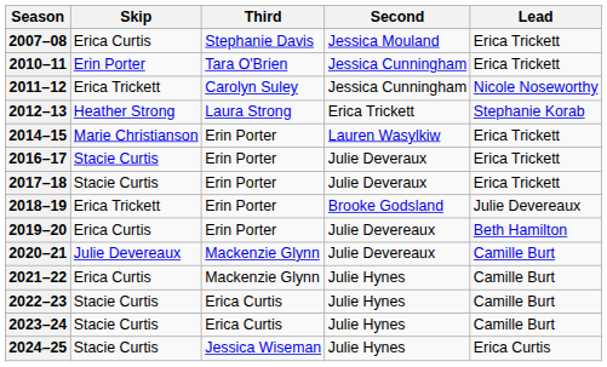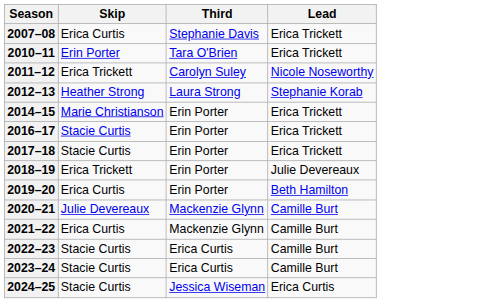 <table class="wikitable">
 <tr>
 <th scope="col">Season</th>
 <th scope="col">Skip</th>
 <th scope="col">Third</th>
-<th scope="col">Second</th>
 <th scope="col">Lead</th>
 </tr>
 <tr>
 <th scope="row">2007–08</th>
 <td>Erica Curtis</td>
 <td><a href='#'>Stephanie Davis</a></td>
-<td><a href='#'>Jessica Mouland</a></td>
 <td>Erica Trickett</td>
 </tr>
 <tr>
 <th scope="row">2010–11</th>
 <td><a href='#'>Erin Porter</a></td>
 <td><a href='#'>Tara O'Brien</a></td>
-<td><a href='#'>Jessica Cunningham</a></td>
 <td>Erica Trickett</td>
 </tr>
 <tr>
 <th scope="row">2011–12</th>
 <td>Erica Trickett</td>
 <td><a href='#'>Carolyn Suley</a></td>
-<td>Jessica Cunningham</td>
 <td><a href='#'>Nicole Noseworthy</a></td>
 </tr>
 <tr>
 <th scope="row">2012–13</th>
 <td><a href='#'>Heather Strong</a></td>
 <td><a href='#'>Laura Strong</a></td>
-<td>Erica Trickett</td>
 <td><a href='#'>Stephanie Korab</a></td>
 </tr>
 <tr>
 <th scope="row">2014–15</th>
 <td><a href='#'>Marie Christianson</a></td>
 <td>Erin Porter</td>
-<td><a href='#'>Lauren Wasylkiw</a></td>
 <td>Erica Trickett</td>
 </tr>
 <tr>
 <th scope="row">2016–17</th>
 <td><a href='#'>Stacie Curtis</a></td>
 <td>Erin Porter</td>
-<td>Julie Deveraux</td>
 <td>Erica Trickett</td>
 </tr>
 <tr>
 <th scope="row">2017–18</th>
 <td>Stacie Curtis</td>
 <td>Erin Porter</td>
-<td>Julie Deveraux</td>
 <td>Erica Trickett</td>
 </tr>
 <tr>
 <th scope="row">2018–19</th>
 <td>Erica Trickett</td>
 <td>Erin Porter</td>
-<td><a href='#'>Brooke Godsland</a></td>
 <td>Julie Devereaux</td>
 </tr>
 <tr>
 <th scope="row">2019–20</th>
 <td>Erica Curtis</td>
 <td>Erin Porter</td>
-<td>Julie Devereaux</td>
 <td><a href='#'>Beth Hamilton</a></td>
 </tr>
 <tr>
 <th scope="row">2020–21</th>
 <td><a href='#'>Julie Devereaux</a></td>
 <td><a href='#'>Mackenzie Glynn</a></td>
-<td>Julie Devereaux</td>
 <td><a href='#'>Camille Burt</a></td>
 </tr>
 <tr>
 <th scope="row">2021–22</th>
 <td>Erica Curtis</td>
 <td>Mackenzie Glynn</td>
-<td>Julie Hynes</td>
 <td>Camille Burt</td>
 </tr>
 <tr>
 <th scope="row">2022–23</th>
 <td>Stacie Curtis</td>
 <td>Erica Curtis</td>
-<td>Julie Hynes</td>
 <td>Camille Burt</td>
 </tr>
 <tr>
 <th scope="row">2023–24</th>
 <td>Stacie Curtis</td>
 <td>Erica Curtis</td>
-<td>Julie Hynes</td>
 <td>Camille Burt</td>
 </tr>
 <tr>
 <th scope="row">2024–25</th>
 <td>Stacie Curtis</td>
 <td><a href='#'>Jessica Wiseman</a></td>
-<td>Julie Hynes</td>
 <td>Erica Curtis</td>
 </tr>
 </table>
